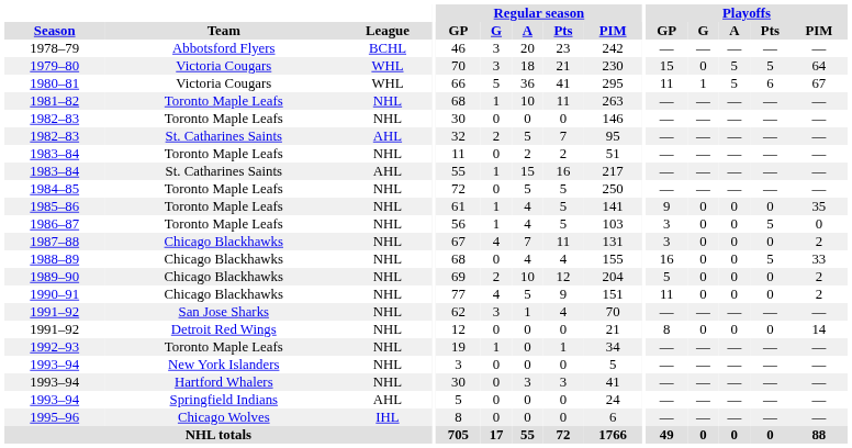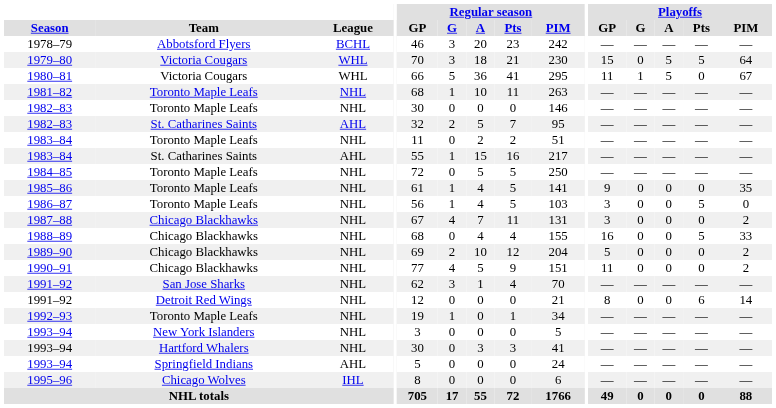 <table border="0" cellpadding="1" cellspacing="0" style="text-align:center; width:60em">
 <tr bgcolor="#e0e0e0">
 <th colspan="3"  bgcolor="#ffffff"></th>
 <th rowspan="100" bgcolor="#ffffff"></th>
 <th colspan="5"><a href='#'>Regular season</a></th>
 <th rowspan="100" bgcolor="#ffffff"></th>
 <th colspan="5"><a href='#'>Playoffs</a></th>
 </tr>
 <tr bgcolor="#e0e0e0">
 <th><a href='#'>Season</a></th>
 <th>Team</th>
 <th>League</th>
 <th>GP</th>
 <th><a href='#'>G</a></th>
 <th><a href='#'>A</a></th>
 <th><a href='#'>Pts</a></th>
 <th><a href='#'>PIM</a></th>
 <th>GP</th>
 <th>G</th>
 <th>A</th>
 <th>Pts</th>
 <th>PIM</th>
 </tr>
 <tr>
 <td>1978–79</td>
 <td><a href='#'>Abbotsford Flyers</a></td>
 <td><a href='#'>BCHL</a></td>
 <td>46</td>
 <td>3</td>
 <td>20</td>
 <td>23</td>
 <td>242</td>
 <td>—</td>
 <td>—</td>
 <td>—</td>
 <td>—</td>
 <td>—</td>
 </tr>
 <tr bgcolor="#f0f0f0">
 <td><a href='#'>1979–80</a></td>
 <td><a href='#'>Victoria Cougars</a></td>
 <td><a href='#'>WHL</a></td>
 <td>70</td>
 <td>3</td>
 <td>18</td>
 <td>21</td>
 <td>230</td>
 <td>15</td>
 <td>0</td>
 <td>5</td>
 <td>5</td>
 <td>64</td>
 </tr>
 <tr>
 <td><a href='#'>1980–81</a></td>
 <td>Victoria Cougars</td>
 <td>WHL</td>
 <td>66</td>
 <td>5</td>
 <td>36</td>
 <td>41</td>
 <td>295</td>
 <td>11</td>
 <td>1</td>
 <td>5</td>
-<td>6</td>
+<td>0</td>
 <td>67</td>
 </tr>
 <tr bgcolor="#f0f0f0">
 <td><a href='#'>1981–82</a></td>
 <td><a href='#'>Toronto Maple Leafs</a></td>
 <td><a href='#'>NHL</a></td>
 <td>68</td>
 <td>1</td>
 <td>10</td>
 <td>11</td>
 <td>263</td>
 <td>—</td>
 <td>—</td>
 <td>—</td>
 <td>—</td>
 <td>—</td>
 </tr>
 <tr>
 <td><a href='#'>1982–83</a></td>
 <td>Toronto Maple Leafs</td>
 <td>NHL</td>
 <td>30</td>
 <td>0</td>
 <td>0</td>
 <td>0</td>
 <td>146</td>
 <td>—</td>
 <td>—</td>
 <td>—</td>
 <td>—</td>
 <td>—</td>
 </tr>
 <tr bgcolor="#f0f0f0">
 <td><a href='#'>1982–83</a></td>
 <td><a href='#'>St. Catharines Saints</a></td>
 <td><a href='#'>AHL</a></td>
 <td>32</td>
 <td>2</td>
 <td>5</td>
 <td>7</td>
 <td>95</td>
 <td>—</td>
 <td>—</td>
 <td>—</td>
 <td>—</td>
 <td>—</td>
 </tr>
 <tr>
 <td><a href='#'>1983–84</a></td>
 <td>Toronto Maple Leafs</td>
 <td>NHL</td>
 <td>11</td>
 <td>0</td>
 <td>2</td>
 <td>2</td>
 <td>51</td>
 <td>—</td>
 <td>—</td>
 <td>—</td>
 <td>—</td>
 <td>—</td>
 </tr>
 <tr bgcolor="#f0f0f0">
 <td><a href='#'>1983–84</a></td>
 <td>St. Catharines Saints</td>
 <td>AHL</td>
 <td>55</td>
 <td>1</td>
 <td>15</td>
 <td>16</td>
 <td>217</td>
 <td>—</td>
 <td>—</td>
 <td>—</td>
 <td>—</td>
 <td>—</td>
 </tr>
 <tr>
 <td><a href='#'>1984–85</a></td>
 <td>Toronto Maple Leafs</td>
 <td>NHL</td>
 <td>72</td>
 <td>0</td>
 <td>5</td>
 <td>5</td>
 <td>250</td>
 <td>—</td>
 <td>—</td>
 <td>—</td>
 <td>—</td>
 <td>—</td>
 </tr>
 <tr bgcolor="#f0f0f0">
 <td><a href='#'>1985–86</a></td>
 <td>Toronto Maple Leafs</td>
 <td>NHL</td>
 <td>61</td>
 <td>1</td>
 <td>4</td>
 <td>5</td>
 <td>141</td>
 <td>9</td>
 <td>0</td>
 <td>0</td>
 <td>0</td>
 <td>35</td>
 </tr>
 <tr>
 <td><a href='#'>1986–87</a></td>
 <td>Toronto Maple Leafs</td>
 <td>NHL</td>
 <td>56</td>
 <td>1</td>
 <td>4</td>
 <td>5</td>
 <td>103</td>
 <td>3</td>
 <td>0</td>
 <td>0</td>
 <td>5</td>
 <td>0</td>
 </tr>
 <tr bgcolor="#f0f0f0">
 <td><a href='#'>1987–88</a></td>
 <td><a href='#'>Chicago Blackhawks</a></td>
 <td>NHL</td>
 <td>67</td>
 <td>4</td>
 <td>7</td>
 <td>11</td>
 <td>131</td>
 <td>3</td>
 <td>0</td>
 <td>0</td>
 <td>0</td>
 <td>2</td>
 </tr>
 <tr>
 <td><a href='#'>1988–89</a></td>
 <td>Chicago Blackhawks</td>
 <td>NHL</td>
 <td>68</td>
 <td>0</td>
 <td>4</td>
 <td>4</td>
 <td>155</td>
 <td>16</td>
 <td>0</td>
 <td>0</td>
 <td>5</td>
 <td>33</td>
 </tr>
 <tr bgcolor="#f0f0f0">
 <td><a href='#'>1989–90</a></td>
 <td>Chicago Blackhawks</td>
 <td>NHL</td>
 <td>69</td>
 <td>2</td>
 <td>10</td>
 <td>12</td>
 <td>204</td>
 <td>5</td>
 <td>0</td>
 <td>0</td>
 <td>0</td>
 <td>2</td>
 </tr>
 <tr>
 <td><a href='#'>1990–91</a></td>
 <td>Chicago Blackhawks</td>
 <td>NHL</td>
 <td>77</td>
 <td>4</td>
 <td>5</td>
 <td>9</td>
 <td>151</td>
 <td>11</td>
 <td>0</td>
 <td>0</td>
 <td>0</td>
 <td>2</td>
 </tr>
 <tr bgcolor="#f0f0f0">
 <td><a href='#'>1991–92</a></td>
 <td><a href='#'>San Jose Sharks</a></td>
 <td>NHL</td>
 <td>62</td>
 <td>3</td>
 <td>1</td>
 <td>4</td>
 <td>70</td>
 <td>—</td>
 <td>—</td>
 <td>—</td>
 <td>—</td>
 <td>—</td>
 </tr>
 <tr>
 <td>1991–92</td>
 <td><a href='#'>Detroit Red Wings</a></td>
 <td>NHL</td>
 <td>12</td>
 <td>0</td>
 <td>0</td>
 <td>0</td>
 <td>21</td>
 <td>8</td>
 <td>0</td>
 <td>0</td>
-<td>0</td>
+<td>6</td>
 <td>14</td>
 </tr>
 <tr bgcolor="#f0f0f0">
 <td><a href='#'>1992–93</a></td>
 <td>Toronto Maple Leafs</td>
 <td>NHL</td>
 <td>19</td>
 <td>1</td>
 <td>0</td>
 <td>1</td>
 <td>34</td>
 <td>—</td>
 <td>—</td>
 <td>—</td>
 <td>—</td>
 <td>—</td>
 </tr>
 <tr>
 <td><a href='#'>1993–94</a></td>
 <td><a href='#'>New York Islanders</a></td>
 <td>NHL</td>
 <td>3</td>
 <td>0</td>
 <td>0</td>
 <td>0</td>
 <td>5</td>
 <td>—</td>
 <td>—</td>
 <td>—</td>
 <td>—</td>
 <td>—</td>
 </tr>
 <tr bgcolor="#f0f0f0">
 <td>1993–94</td>
 <td><a href='#'>Hartford Whalers</a></td>
 <td>NHL</td>
 <td>30</td>
 <td>0</td>
 <td>3</td>
 <td>3</td>
 <td>41</td>
 <td>—</td>
 <td>—</td>
 <td>—</td>
 <td>—</td>
 <td>—</td>
 </tr>
 <tr>
 <td><a href='#'>1993–94</a></td>
 <td><a href='#'>Springfield Indians</a></td>
 <td>AHL</td>
 <td>5</td>
 <td>0</td>
 <td>0</td>
 <td>0</td>
 <td>24</td>
 <td>—</td>
 <td>—</td>
 <td>—</td>
 <td>—</td>
 <td>—</td>
 </tr>
 <tr bgcolor="#f0f0f0">
 <td><a href='#'>1995–96</a></td>
 <td><a href='#'>Chicago Wolves</a></td>
 <td><a href='#'>IHL</a></td>
 <td>8</td>
 <td>0</td>
 <td>0</td>
 <td>0</td>
 <td>6</td>
 <td>—</td>
 <td>—</td>
 <td>—</td>
 <td>—</td>
 <td>—</td>
 </tr>
 <tr style="background:#e0e0e0;">
 <th colspan="3">NHL totals</th>
 <th>705</th>
 <th>17</th>
 <th>55</th>
 <th>72</th>
 <th>1766</th>
 <th>49</th>
 <th>0</th>
 <th>0</th>
 <th>0</th>
 <th>88</th>
 </tr>
 </table>
